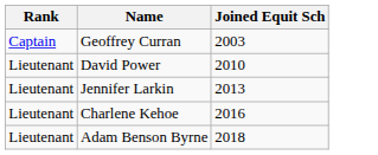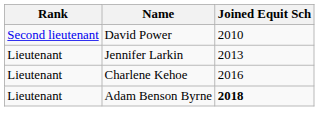 <table class="wikitable">
 <tr>
 <th>Rank</th>
 <th>Name</th>
 <th>Joined Equit Sch</th>
 </tr>
 <tr>
-<td><a href='#'>Captain</a></td>
-<td>Geoffrey Curran</td>
-<td>2003</td>
-</tr>
-<tr>
-<td>Lieutenant</td>
+<td><a href='#'>Second lieutenant</a></td>
 <td>David Power</td>
 <td>2010</td>
 </tr>
 <tr>
 <td>Lieutenant</td>
 <td>Jennifer Larkin</td>
 <td>2013</td>
 </tr>
 <tr>
 <td>Lieutenant</td>
 <td>Charlene Kehoe</td>
 <td>2016</td>
 </tr>
 <tr>
 <td>Lieutenant</td>
 <td>Adam Benson Byrne</td>
-<td>2018</td>
+<td><strong>2018</strong></td>
 </tr>
 </table>
